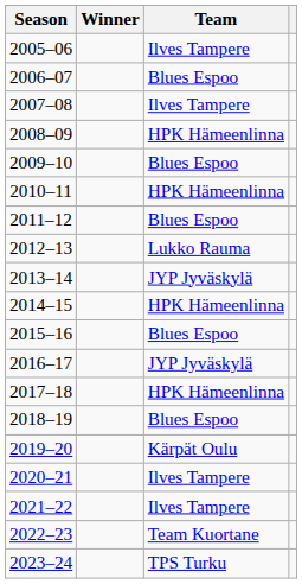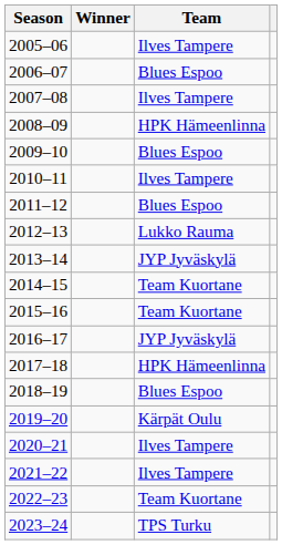 <table class="wikitable sortable">
 <tr>
 <th>Season</th>
 <th>Winner</th>
 <th>Team</th>
 <th></th>
 </tr>
 <tr>
 <td align=center>2005–06</td>
 <td></td>
 <td><a href='#'>Ilves Tampere</a></td>
 <td align=center></td>
 </tr>
 <tr>
 <td align=center>2006–07</td>
 <td></td>
 <td><a href='#'>Blues Espoo</a></td>
 <td align=center></td>
 </tr>
 <tr>
 <td align=center>2007–08</td>
 <td></td>
 <td><a href='#'>Ilves Tampere</a></td>
 <td align=center></td>
 </tr>
 <tr s>
 <td align=center>2008–09</td>
 <td></td>
 <td><a href='#'>HPK Hämeenlinna</a></td>
 <td align=center></td>
 </tr>
 <tr>
 <td align=center>2009–10</td>
 <td></td>
 <td><a href='#'>Blues Espoo</a></td>
 <td align=center></td>
 </tr>
 <tr>
 <td align=center>2010–11</td>
 <td></td>
-<td><a href='#'>HPK Hämeenlinna</a></td>
+<td><a href='#'>Ilves Tampere</a></td>
 <td align=center></td>
 </tr>
 <tr>
 <td align=center>2011–12</td>
 <td></td>
 <td><a href='#'>Blues Espoo</a></td>
 <td align=center></td>
 </tr>
 <tr>
 <td align=center>2012–13</td>
 <td></td>
 <td><a href='#'>Lukko Rauma</a></td>
 <td align=center></td>
 </tr>
 <tr>
 <td align=center>2013–14</td>
 <td></td>
 <td><a href='#'>JYP Jyväskylä</a></td>
 <td align=center></td>
 </tr>
 <tr>
 <td align=center>2014–15</td>
 <td></td>
-<td><a href='#'>HPK Hämeenlinna</a></td>
+<td><a href='#'>Team Kuortane</a></td>
 <td align=center></td>
 </tr>
 <tr>
 <td align=center>2015–16</td>
 <td></td>
-<td><a href='#'>Blues Espoo</a></td>
+<td><a href='#'>Team Kuortane</a></td>
 <td align=center></td>
 </tr>
 <tr>
 <td align=center>2016–17</td>
 <td></td>
 <td><a href='#'>JYP Jyväskylä</a></td>
 <td align=center></td>
 </tr>
 <tr>
 <td align=center>2017–18</td>
 <td></td>
 <td><a href='#'>HPK Hämeenlinna</a></td>
 <td align=center></td>
 </tr>
 <tr>
 <td align=center>2018–19</td>
 <td></td>
 <td><a href='#'>Blues Espoo</a></td>
 <td align=center></td>
 </tr>
 <tr>
 <td align=center><a href='#'>2019–20</a></td>
 <td></td>
 <td><a href='#'>Kärpät Oulu</a></td>
 <td align=center></td>
 </tr>
 <tr>
 <td align=center><a href='#'>2020–21</a></td>
 <td></td>
 <td><a href='#'>Ilves Tampere</a></td>
 <td align=center></td>
 </tr>
 <tr>
 <td align=center><a href='#'>2021–22</a></td>
 <td></td>
 <td><a href='#'>Ilves Tampere</a></td>
 <td align=center></td>
 </tr>
 <tr>
 <td align=center><a href='#'>2022–23</a></td>
 <td></td>
 <td><a href='#'>Team Kuortane</a></td>
 <td align=center></td>
 </tr>
 <tr>
 <td align=center><a href='#'>2023–24</a></td>
 <td></td>
 <td><a href='#'>TPS Turku</a></td>
 <td align=center></td>
 </tr>
 </table>
